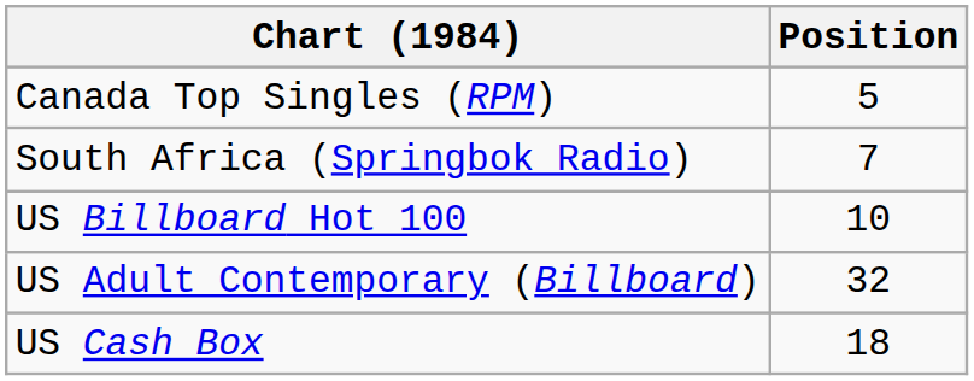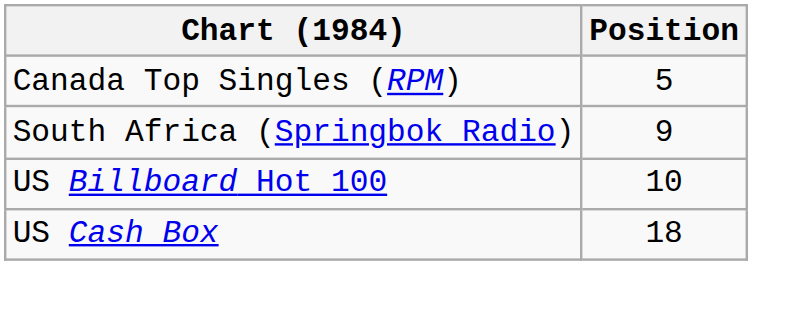 <table class="wikitable sortable">
 <tr>
 <th>Chart (1984)</th>
 <th>Position</th>
 </tr>
 <tr>
 <td>Canada Top Singles (<em><a href='#'>RPM</a></em>)</td>
 <td align="center">5</td>
 </tr>
 <tr>
 <td>South Africa (<a href='#'>Springbok Radio</a>)</td>
-<td align="center">7</td>
+<td align="center">9</td>
 </tr>
 <tr>
 <td>US <a href='#'><em>Billboard</em> Hot 100</a></td>
 <td align="center">10</td>
 </tr>
 <tr>
-<td>US <a href='#'>Adult Contemporary</a> (<em><a href='#'>Billboard</a></em>)</td>
-<td align="center">32</td>
-</tr>
-<tr>
 <td>US <em><a href='#'>Cash Box</a></em></td>
 <td align="center">18</td>
 </tr>
 </table>
